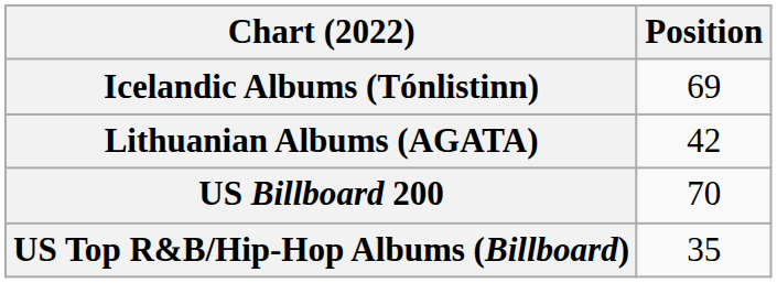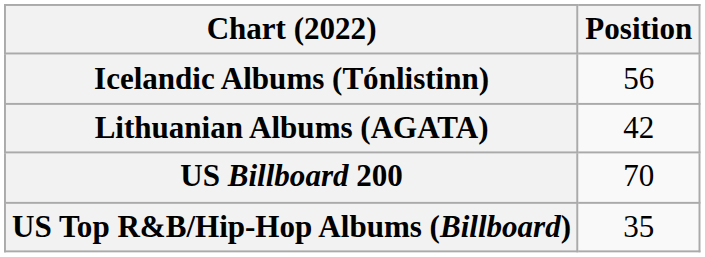 <table class="wikitable sortable plainrowheaders" style="text-align:center">
 <tr>
 <th scope="col">Chart (2022)</th>
 <th scope="col">Position</th>
 </tr>
 <tr>
 <th scope="row">Icelandic Albums (Tónlistinn)</th>
-<td>69</td>
+<td>56</td>
 </tr>
 <tr>
 <th scope="row">Lithuanian Albums (AGATA)</th>
 <td>42</td>
 </tr>
 <tr>
 <th scope="row">US <em>Billboard</em> 200</th>
 <td>70</td>
 </tr>
 <tr>
 <th scope="row">US Top R&B/Hip-Hop Albums (<em>Billboard</em>)</th>
 <td>35</td>
 </tr>
 </table>
